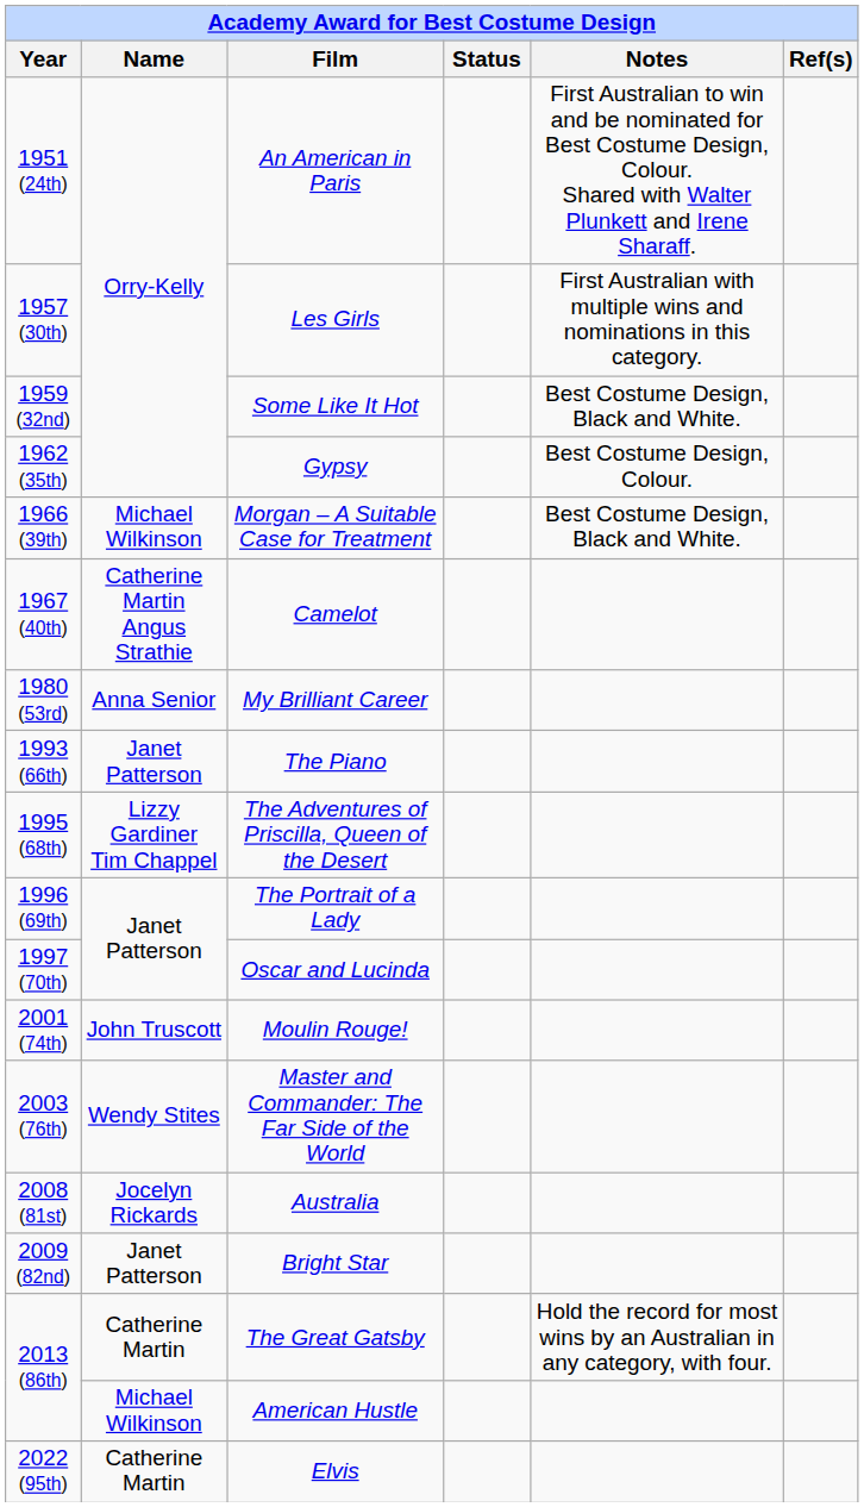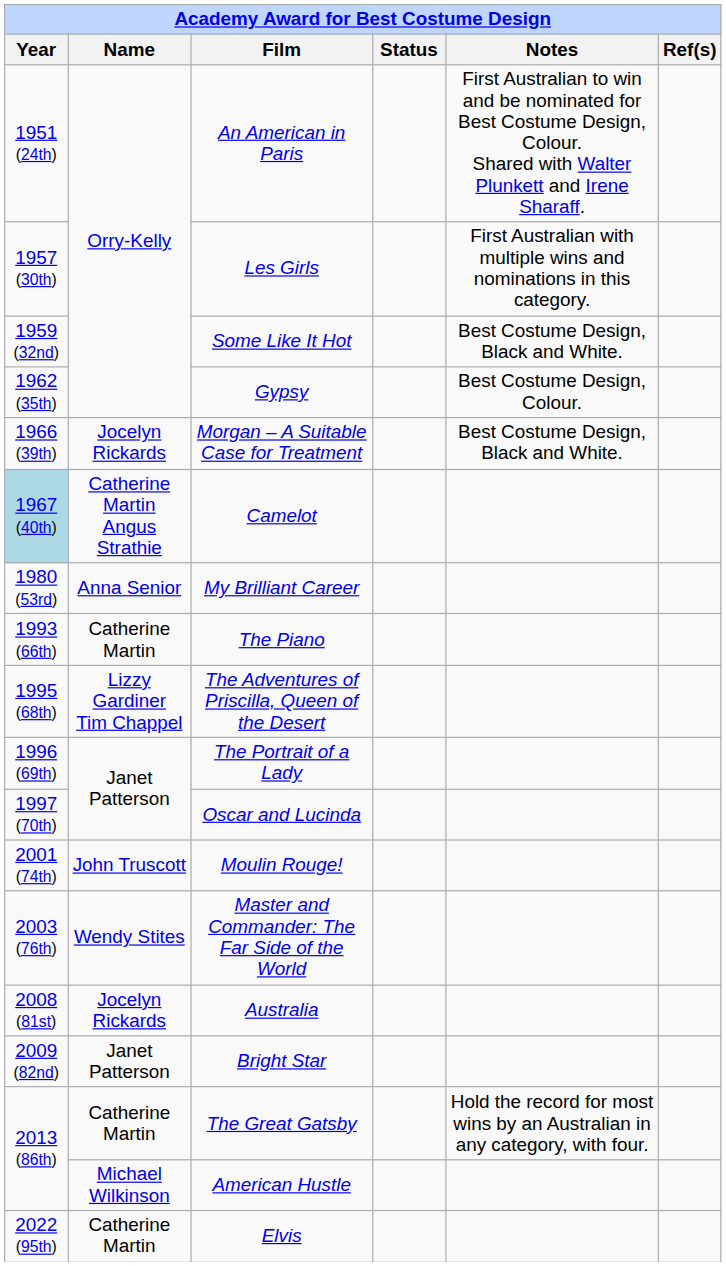 <table class="wikitable" style="text-align: center">
 <tr style="background:#bfd7ff;">
 <td colspan="6" style="text-align:center;"><strong><a href='#'>Academy Award for Best Costume Design</a></strong></td>
 </tr>
 <tr style="background:#ebf5ff;">
 <th style="width:75px;">Year</th>
 <th style="width:200px;">Name</th>
 <th style="width:350px;">Film</th>
 <th style="width:75px;">Status</th>
 <th style="width:500px;">Notes</th>
 <th width="3">Ref(s)</th>
 </tr>
 <tr>
 <td><a href='#'>1951</a><br><small>(<a href='#'>24th</a>)</small></td>
 <td rowspan=4><a href='#'>Orry-Kelly</a></td>
 <td><em><a href='#'>An American in Paris</a></em></td>
 <td></td>
 <td>First Australian to win and be nominated for Best Costume Design, Colour.<br>Shared with <a href='#'>Walter Plunkett</a> and <a href='#'>Irene Sharaff</a>.</td>
 <td style="text-align: center"></td>
 </tr>
 <tr>
 <td><a href='#'>1957</a><br><small>(<a href='#'>30th</a>)</small></td>
 <td><em><a href='#'>Les Girls</a></em></td>
 <td></td>
 <td>First Australian with multiple wins and nominations in this category.</td>
 <td style="text-align: center"></td>
 </tr>
 <tr>
 <td><a href='#'>1959</a><br><small>(<a href='#'>32nd</a>)</small></td>
 <td><em><a href='#'>Some Like It Hot</a></em></td>
 <td></td>
 <td>Best Costume Design, Black and White.</td>
 <td style="text-align: center"></td>
 </tr>
 <tr>
 <td><a href='#'>1962</a><br><small>(<a href='#'>35th</a>)</small></td>
 <td><em><a href='#'>Gypsy</a></em></td>
 <td></td>
 <td>Best Costume Design, Colour.</td>
 <td style="text-align: center"></td>
 </tr>
 <tr>
 <td><a href='#'>1966</a><br><small>(<a href='#'>39th</a>)</small></td>
-<td><a href='#'>Michael Wilkinson</a></td>
+<td><a href='#'>Jocelyn Rickards</a></td>
 <td><em><a href='#'>Morgan – A Suitable Case for Treatment</a></em></td>
 <td></td>
 <td>Best Costume Design, Black and White.</td>
 <td style="text-align: center"></td>
 </tr>
 <tr>
-<td><a href='#'>1967</a><br><small>(<a href='#'>40th</a>)</small></td>
+<td style="background: lightblue;"><a href='#'>1967</a><br><small>(<a href='#'>40th</a>)</small></td>
 <td><a href='#'>Catherine Martin</a><br><a href='#'>Angus Strathie</a></td>
 <td><em><a href='#'>Camelot</a></em></td>
 <td></td>
 <td></td>
 <td style="text-align: center"></td>
 </tr>
 <tr>
 <td style="text-align: center"><a href='#'>1980</a><br><small>(<a href='#'>53rd</a>)</small></td>
 <td><a href='#'>Anna Senior</a></td>
 <td><em><a href='#'>My Brilliant Career</a></em></td>
 <td></td>
 <td></td>
 <td style="text-align: center"></td>
 </tr>
 <tr>
 <td style="text-align: center"><a href='#'>1993</a><br><small>(<a href='#'>66th</a>)</small></td>
-<td><a href='#'>Janet Patterson</a></td>
+<td>Catherine Martin</td>
 <td><em><a href='#'>The Piano</a></em></td>
 <td></td>
 <td></td>
 <td style="text-align: center"></td>
 </tr>
 <tr>
 <td style="text-align: center"><a href='#'>1995</a><br><small>(<a href='#'>68th</a>)</small></td>
 <td><a href='#'>Lizzy Gardiner</a><br><a href='#'>Tim Chappel</a></td>
 <td><em><a href='#'>The Adventures of Priscilla, Queen of the Desert</a></em></td>
 <td></td>
 <td></td>
 <td style="text-align: center"></td>
 </tr>
 <tr>
 <td style="text-align: center"><a href='#'>1996</a><br><small>(<a href='#'>69th</a>)</small></td>
 <td rowspan=2>Janet Patterson</td>
 <td><em><a href='#'>The Portrait of a Lady</a></em></td>
 <td></td>
 <td></td>
 <td style="text-align: center"></td>
 </tr>
 <tr>
 <td style="text-align: center"><a href='#'>1997</a><br><small>(<a href='#'>70th</a>)</small></td>
 <td><em><a href='#'>Oscar and Lucinda</a></em></td>
 <td></td>
 <td></td>
 <td style="text-align: center"></td>
 </tr>
 <tr>
 <td style="text-align: center"><a href='#'>2001</a><br><small>(<a href='#'>74th</a>)</small></td>
 <td><a href='#'>John Truscott</a></td>
 <td><em><a href='#'>Moulin Rouge!</a></em></td>
 <td></td>
 <td></td>
 <td></td>
 </tr>
 <tr>
 <td style="text-align: center"><a href='#'>2003</a><br><small>(<a href='#'>76th</a>)</small></td>
 <td><a href='#'>Wendy Stites</a></td>
 <td><em><a href='#'>Master and Commander: The Far Side of the World</a></em></td>
 <td></td>
 <td></td>
 <td style="text-align: center"></td>
 </tr>
 <tr>
 <td style="text-align: center"><a href='#'>2008</a><br><small>(<a href='#'>81st</a>)</small></td>
 <td><a href='#'>Jocelyn Rickards</a></td>
 <td><em><a href='#'>Australia</a></em></td>
 <td></td>
 <td></td>
 <td style="text-align: center"></td>
 </tr>
 <tr>
 <td style="text-align: center"><a href='#'>2009</a><br><small>(<a href='#'>82nd</a>)</small></td>
 <td>Janet Patterson</td>
 <td><em><a href='#'>Bright Star</a></em></td>
 <td></td>
 <td></td>
 <td style="text-align: center"></td>
 </tr>
 <tr>
 <td style="text-align: center" rowspan=2><a href='#'>2013</a><br><small>(<a href='#'>86th</a>)</small></td>
 <td>Catherine Martin</td>
 <td><em><a href='#'>The Great Gatsby</a></em></td>
 <td></td>
 <td>Hold the record for most wins by an Australian in any category, with four.</td>
 <td style="text-align: center"></td>
 </tr>
 <tr>
 <td><a href='#'>Michael Wilkinson</a></td>
 <td><em><a href='#'>American Hustle</a></em></td>
 <td></td>
 <td></td>
 <td style="text-align: center"></td>
 </tr>
 <tr>
 <td style="text-align: center"><a href='#'>2022</a><br><small>(<a href='#'>95th</a>)</small></td>
 <td>Catherine Martin</td>
 <td><em><a href='#'>Elvis</a></em></td>
 <td></td>
 <td></td>
 <td style="text-align: center"></td>
 </tr>
 <tr>
 </tr>
 </table>
